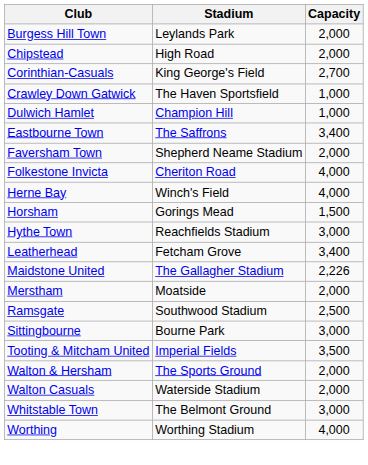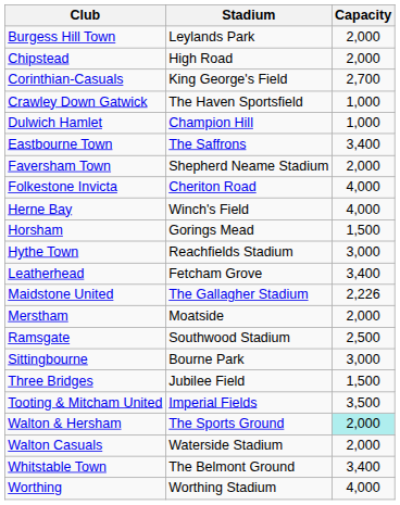 <table class="wikitable sortable">
 <tr>
 <th>Club</th>
 <th>Stadium</th>
 <th>Capacity</th>
 </tr>
 <tr>
 <td><a href='#'>Burgess Hill Town</a></td>
 <td>Leylands Park</td>
 <td align="center">2,000</td>
 </tr>
 <tr>
 <td><a href='#'>Chipstead</a></td>
 <td>High Road</td>
 <td align="center">2,000</td>
 </tr>
 <tr>
 <td><a href='#'>Corinthian-Casuals</a></td>
 <td>King George's Field</td>
 <td align="center">2,700</td>
 </tr>
 <tr>
 <td><a href='#'>Crawley Down Gatwick</a></td>
 <td>The Haven Sportsfield</td>
 <td align="center">1,000</td>
 </tr>
 <tr>
 <td><a href='#'>Dulwich Hamlet</a></td>
 <td><a href='#'>Champion Hill</a></td>
 <td align="center">1,000</td>
 </tr>
 <tr>
 <td><a href='#'>Eastbourne Town</a></td>
 <td><a href='#'>The Saffrons</a></td>
 <td align="center">3,400</td>
 </tr>
 <tr>
 <td><a href='#'>Faversham Town</a></td>
 <td>Shepherd Neame Stadium</td>
 <td align="center">2,000</td>
 </tr>
 <tr>
 <td><a href='#'>Folkestone Invicta</a></td>
 <td><a href='#'>Cheriton Road</a></td>
 <td align="center">4,000</td>
 </tr>
 <tr>
 <td><a href='#'>Herne Bay</a></td>
 <td>Winch's Field</td>
 <td align="center">4,000</td>
 </tr>
 <tr>
 <td><a href='#'>Horsham</a></td>
 <td>Gorings Mead</td>
 <td align="center">1,500</td>
 </tr>
 <tr>
 <td><a href='#'>Hythe Town</a></td>
 <td>Reachfields Stadium</td>
 <td align="center">3,000</td>
 </tr>
 <tr>
 <td><a href='#'>Leatherhead</a></td>
 <td>Fetcham Grove</td>
 <td align="center">3,400</td>
 </tr>
 <tr>
 <td><a href='#'>Maidstone United</a></td>
 <td><a href='#'>The Gallagher Stadium</a></td>
 <td align="center">2,226</td>
 </tr>
 <tr>
 <td><a href='#'>Merstham</a></td>
 <td>Moatside</td>
 <td align="center">2,000</td>
 </tr>
 <tr>
 <td><a href='#'>Ramsgate</a></td>
 <td>Southwood Stadium</td>
 <td align="center">2,500</td>
 </tr>
 <tr>
 <td><a href='#'>Sittingbourne</a></td>
 <td>Bourne Park</td>
 <td align="center">3,000</td>
 </tr>
 <tr>
+<td><a href='#'>Three Bridges</a></td>
+<td>Jubilee Field</td>
+<td align="center">1,500</td>
+</tr>
+<tr>
 <td><a href='#'>Tooting & Mitcham United</a></td>
 <td><a href='#'>Imperial Fields</a></td>
 <td align="center">3,500</td>
 </tr>
 <tr>
 <td><a href='#'>Walton & Hersham</a></td>
 <td><a href='#'>The Sports Ground</a></td>
-<td align="center">2,000</td>
+<td align="center" style="background: paleturquoise;">2,000</td>
 </tr>
 <tr>
 <td><a href='#'>Walton Casuals</a></td>
 <td>Waterside Stadium</td>
 <td align="center">2,000</td>
 </tr>
 <tr>
 <td><a href='#'>Whitstable Town</a></td>
 <td>The Belmont Ground</td>
-<td align="center">3,000</td>
+<td align="center">3,400</td>
 </tr>
 <tr>
 <td><a href='#'>Worthing</a></td>
 <td>Worthing Stadium</td>
 <td align="center">4,000</td>
 </tr>
 </table>
